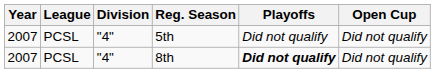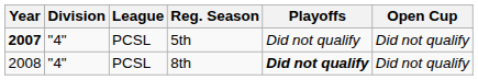 <table class="wikitable">
 <tr>
 <th>Year</th>
+<th>Division</th>
 <th>League</th>
-<th>Division</th>
 <th>Reg. Season</th>
 <th>Playoffs</th>
 <th>Open Cup</th>
 </tr>
 <tr>
-<td>2007</td>
+<td><strong>2007</strong></td>
+<td>"4"</td>
 <td>PCSL</td>
-<td>"4"</td>
 <td>5th</td>
 <td><em>Did not qualify</em></td>
 <td><em>Did not qualify</em></td>
 </tr>
 <tr>
-<td>2007</td>
+<td>2008</td>
+<td>"4"</td>
 <td>PCSL</td>
-<td>"4"</td>
 <td>8th</td>
 <td><strong><em>Did not qualify</em></strong></td>
 <td><em>Did not qualify</em></td>
 </tr>
 </table>
